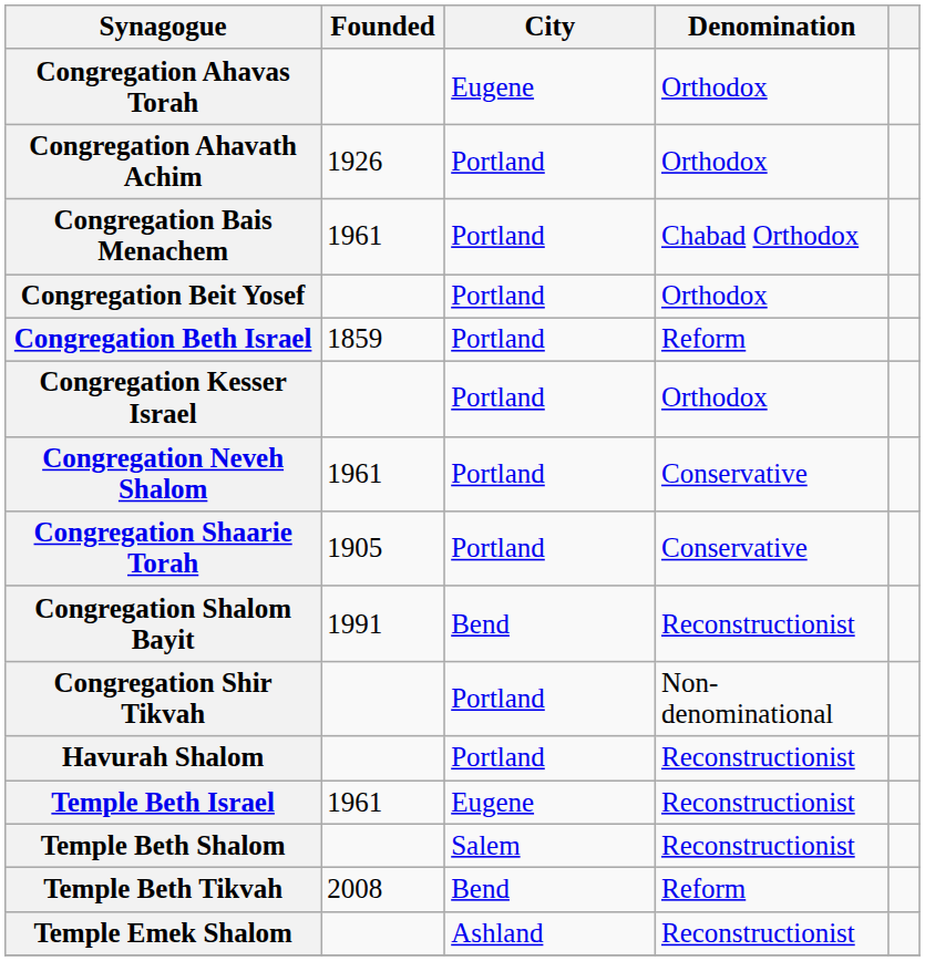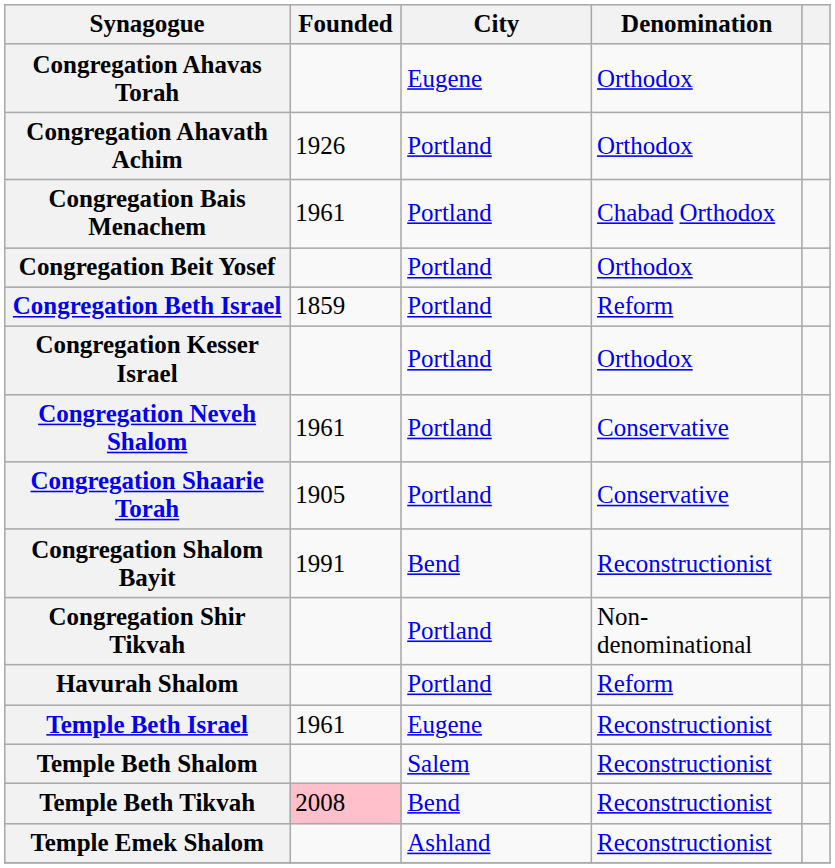 <table class="wikitable plainrowheaders sortable" style="margin-right: 0; width:60%;">
 <tr>
 <th scope="col" width="30%">Synagogue</th>
 <th scope="col" width="5%">Founded</th>
 <th scope="col" width="20%">City</th>
 <th scope="col" width="20%">Denomination</th>
 <th scope="col" class="unsortable" width="3%"></th>
 </tr>
 <tr>
 <th scope="row">Congregation Ahavas Torah</th>
 <td></td>
 <td><a href='#'>Eugene</a></td>
 <td><a href='#'>Orthodox</a></td>
 <td style="text-align:center;"></td>
 </tr>
 <tr>
 <th scope="row">Congregation Ahavath Achim</th>
 <td>1926</td>
 <td><a href='#'>Portland</a></td>
 <td><a href='#'>Orthodox</a></td>
 <td style="text-align:center;"></td>
 </tr>
 <tr>
 <th scope="row">Congregation Bais Menachem</th>
 <td>1961</td>
 <td><a href='#'>Portland</a></td>
 <td><a href='#'>Chabad</a> <a href='#'>Orthodox</a></td>
 <td style="text-align:center;"></td>
 </tr>
 <tr>
 <th scope="row">Congregation Beit Yosef</th>
 <td></td>
 <td><a href='#'>Portland</a></td>
 <td><a href='#'>Orthodox</a></td>
 <td style="text-align:center;"></td>
 </tr>
 <tr>
 <th scope="row"><a href='#'>Congregation Beth Israel</a></th>
 <td>1859</td>
 <td><a href='#'>Portland</a></td>
 <td><a href='#'>Reform</a></td>
 <td style="text-align:center;"></td>
 </tr>
 <tr>
 <th scope="row" sortname="Kesser Israel">Congregation Kesser Israel</th>
 <td></td>
 <td><a href='#'>Portland</a></td>
 <td><a href='#'>Orthodox</a></td>
 <td style="text-align:center;"></td>
 </tr>
 <tr>
 <th scope="row"><a href='#'>Congregation Neveh Shalom</a></th>
 <td>1961</td>
 <td><a href='#'>Portland</a></td>
 <td><a href='#'>Conservative</a></td>
 <td style="text-align:center;"></td>
 </tr>
 <tr>
 <th scope="row"><a href='#'>Congregation Shaarie Torah</a></th>
 <td>1905</td>
 <td><a href='#'>Portland</a></td>
 <td><a href='#'>Conservative</a></td>
 <td style="text-align:center;"></td>
 </tr>
 <tr>
 <th scope="row">Congregation Shalom Bayit</th>
 <td>1991</td>
 <td><a href='#'>Bend</a></td>
 <td><a href='#'>Reconstructionist</a></td>
 <td style="text-align:center;"></td>
 </tr>
 <tr>
 <th scope="row">Congregation Shir Tikvah</th>
 <td></td>
 <td><a href='#'>Portland</a></td>
 <td>Non-denominational</td>
 <td style="text-align:center;"></td>
 </tr>
 <tr>
 <th scope="row">Havurah Shalom</th>
 <td></td>
 <td><a href='#'>Portland</a></td>
-<td><a href='#'>Reconstructionist</a></td>
+<td><a href='#'>Reform</a></td>
 <td style="text-align:center;"></td>
 </tr>
 <tr>
 <th scope="row"><a href='#'>Temple Beth Israel</a></th>
 <td>1961</td>
 <td><a href='#'>Eugene</a></td>
 <td><a href='#'>Reconstructionist</a></td>
 <td style="text-align:center;"></td>
 </tr>
 <tr>
 <th scope="row">Temple Beth Shalom</th>
 <td></td>
 <td><a href='#'>Salem</a></td>
 <td><a href='#'>Reconstructionist</a></td>
 <td style="text-align:center;"></td>
 </tr>
 <tr>
 <th scope="row">Temple Beth Tikvah</th>
-<td>2008</td>
+<td style="background: pink;">2008</td>
 <td><a href='#'>Bend</a></td>
-<td><a href='#'>Reform</a></td>
+<td><a href='#'>Reconstructionist</a></td>
 <td style="text-align:center;"></td>
 </tr>
 <tr>
 <th scope="row">Temple Emek Shalom</th>
 <td></td>
 <td><a href='#'>Ashland</a></td>
 <td><a href='#'>Reconstructionist</a></td>
 <td style="text-align:center;"></td>
 </tr>
 <tr>
 </tr>
 </table>
